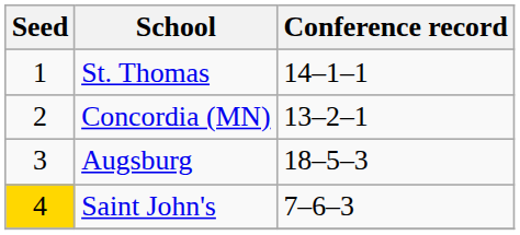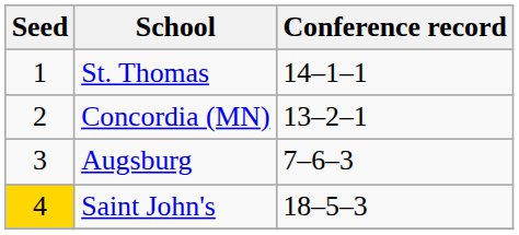 <table class="wikitable">
 <tr>
 <th>Seed</th>
 <th>School</th>
 <th>Conference record</th>
 </tr>
 <tr>
 <td align=center>1</td>
 <td><a href='#'>St. Thomas</a></td>
 <td>14–1–1</td>
 </tr>
 <tr>
 <td align=center>2</td>
 <td><a href='#'>Concordia (MN)</a></td>
 <td>13–2–1</td>
 </tr>
 <tr>
 <td align=center>3</td>
 <td><a href='#'>Augsburg</a></td>
-<td>18–5–3</td>
+<td>7–6–3</td>
 </tr>
 <tr>
 <td align=center style="background: gold;">4</td>
 <td><a href='#'>Saint John's</a></td>
-<td>7–6–3</td>
+<td>18–5–3</td>
 </tr>
 <tr>
 </tr>
 </table>
